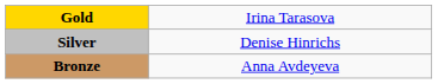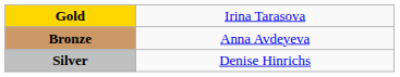 <table class="wikitable" style="text-align:center; " width="35%">
 <tr>
 <td bgcolor="gold"><strong>Gold</strong></td>
 <td><a href='#'>Irina Tarasova</a><br>  <small><em></em></small></td>
 </tr>
 <tr>
+<td bgcolor="CC9966"><strong>Bronze</strong></td>
+<td><a href='#'>Anna Avdeyeva</a><br>  <small><em></em></small></td>
+</tr>
+<tr>
 <td bgcolor="silver"><strong>Silver</strong></td>
 <td><a href='#'>Denise Hinrichs</a><br>  <small><em></em></small></td>
 </tr>
-<tr>
-<td bgcolor="CC9966"><strong>Bronze</strong></td>
-<td><a href='#'>Anna Avdeyeva</a><br>  <small><em></em></small></td>
-</tr>
 </table>
